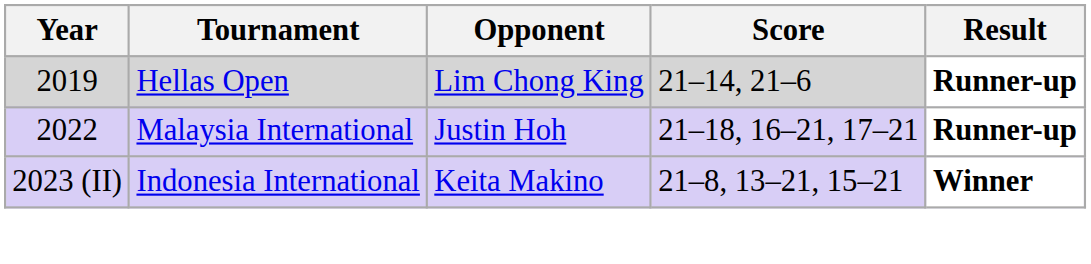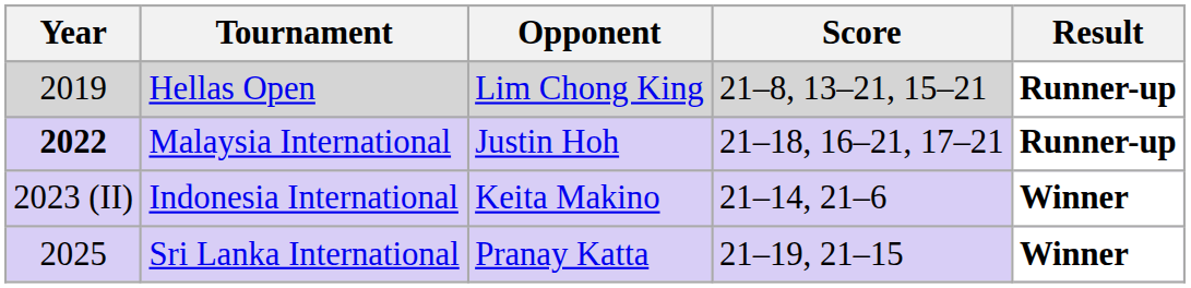 <table class="sortable wikitable" style="font-size: 90%;">
 <tr>
 <th>Year</th>
 <th>Tournament</th>
 <th>Opponent</th>
 <th>Score</th>
 <th>Result</th>
 </tr>
 <tr style="background:#D5D5D5">
 <td align="center">2019</td>
 <td align="left"><a href='#'>Hellas Open</a></td>
 <td align="left"> <a href='#'>Lim Chong King</a></td>
-<td align="left">21–14, 21–6</td>
+<td align="left">21–8, 13–21, 15–21</td>
 <td style="text-align:left; background:white"> <strong>Runner-up</strong></td>
 </tr>
 <tr style="background:#D8CEF6">
-<td align="center">2022</td>
+<td align="center"><strong>2022</strong></td>
 <td align="left"><a href='#'>Malaysia International</a></td>
 <td align="left"> <a href='#'>Justin Hoh</a></td>
 <td align="left">21–18, 16–21, 17–21</td>
 <td style="text-align:left; background:white"> <strong>Runner-up</strong></td>
 </tr>
 <tr style="background:#D8CEF6">
 <td align="center">2023 (II)</td>
 <td align="left"><a href='#'>Indonesia International</a></td>
 <td align="left"> <a href='#'>Keita Makino</a></td>
-<td align="left">21–8, 13–21, 15–21</td>
+<td align="left">21–14, 21–6</td>
+<td style="text-align:left; background:white"> <strong>Winner</strong></td>
+</tr>
+<tr style="background:#d8cef6">
+<td align="center">2025</td>
+<td align="left"><a href='#'>Sri Lanka International</a></td>
+<td align="left"> <a href='#'>Pranay Katta</a></td>
+<td align="left">21–19, 21–15</td>
 <td style="text-align:left; background:white"> <strong>Winner</strong></td>
 </tr>
 </table>
